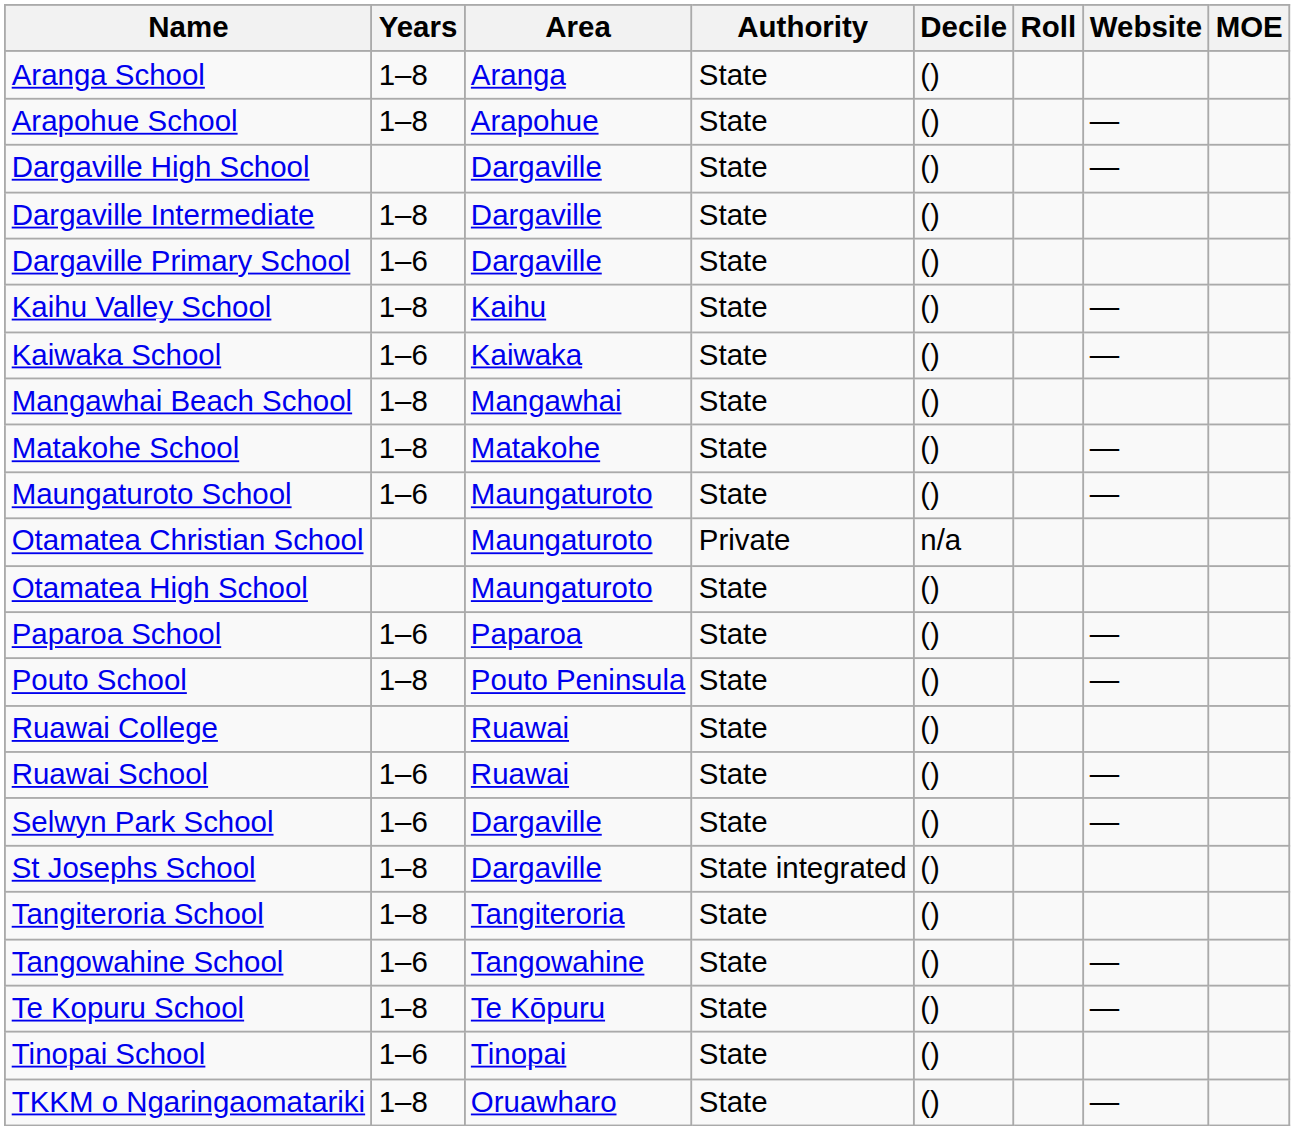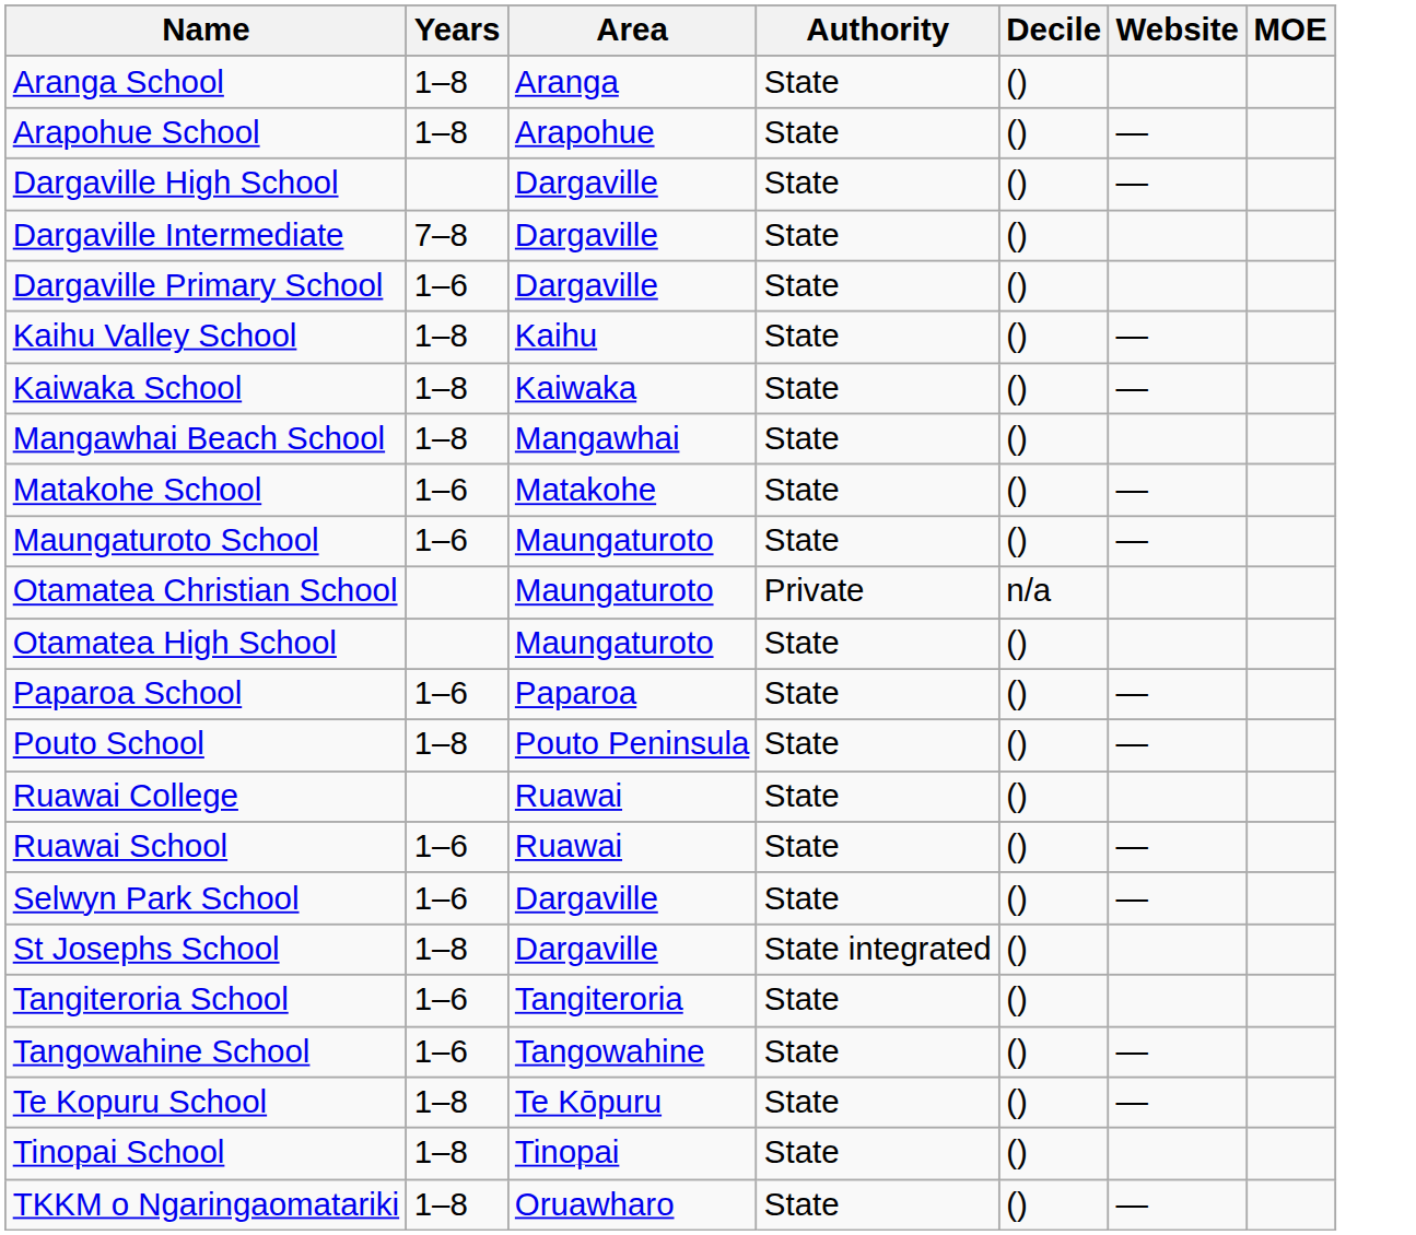 <table class="wikitable sortable">
 <tr>
 <th>Name</th>
 <th>Years</th>
 <th>Area</th>
 <th>Authority</th>
 <th>Decile</th>
-<th>Roll</th>
 <th class="unsortable">Website</th>
 <th>MOE</th>
 </tr>
 <tr>
 <td><a href='#'>Aranga School</a></td>
 <td>1–8</td>
 <td><a href='#'>Aranga</a></td>
 <td>State</td>
 <td> ()</td>
 <td></td>
 <td></td>
-<td></td>
 </tr>
 <tr>
 <td><a href='#'>Arapohue School</a></td>
 <td>1–8</td>
 <td><a href='#'>Arapohue</a></td>
 <td>State</td>
 <td> ()</td>
-<td></td>
 <td>—</td>
 <td></td>
 </tr>
 <tr>
 <td><a href='#'>Dargaville High School</a></td>
 <td></td>
 <td><a href='#'>Dargaville</a></td>
 <td>State</td>
 <td> ()</td>
-<td></td>
 <td>—</td>
 <td></td>
 </tr>
 <tr>
 <td><a href='#'>Dargaville Intermediate</a></td>
-<td>1–8</td>
+<td>7–8</td>
 <td><a href='#'>Dargaville</a></td>
 <td>State</td>
 <td> ()</td>
-<td></td>
 <td></td>
 <td></td>
 </tr>
 <tr>
 <td><a href='#'>Dargaville Primary School</a></td>
 <td>1–6</td>
 <td><a href='#'>Dargaville</a></td>
 <td>State</td>
 <td> ()</td>
 <td></td>
 <td></td>
-<td></td>
 </tr>
 <tr>
 <td><a href='#'>Kaihu Valley School</a></td>
 <td>1–8</td>
 <td><a href='#'>Kaihu</a></td>
 <td>State</td>
 <td> ()</td>
-<td></td>
 <td>—</td>
 <td></td>
 </tr>
 <tr>
 <td><a href='#'>Kaiwaka School</a></td>
-<td>1–6</td>
+<td>1–8</td>
 <td><a href='#'>Kaiwaka</a></td>
 <td>State</td>
 <td> ()</td>
-<td></td>
 <td>—</td>
 <td></td>
 </tr>
 <tr>
 <td><a href='#'>Mangawhai Beach School</a></td>
 <td>1–8</td>
 <td><a href='#'>Mangawhai</a></td>
 <td>State</td>
 <td> ()</td>
 <td></td>
 <td></td>
-<td></td>
 </tr>
 <tr>
 <td><a href='#'>Matakohe School</a></td>
-<td>1–8</td>
+<td>1–6</td>
 <td><a href='#'>Matakohe</a></td>
 <td>State</td>
 <td> ()</td>
-<td></td>
 <td>—</td>
 <td></td>
 </tr>
 <tr>
 <td><a href='#'>Maungaturoto School</a></td>
 <td>1–6</td>
 <td><a href='#'>Maungaturoto</a></td>
 <td>State</td>
 <td> ()</td>
-<td></td>
 <td>—</td>
 <td></td>
 </tr>
 <tr>
 <td><a href='#'>Otamatea Christian School</a></td>
 <td></td>
 <td><a href='#'>Maungaturoto</a></td>
 <td>Private</td>
 <td>n/a</td>
 <td></td>
 <td></td>
-<td></td>
 </tr>
 <tr>
 <td><a href='#'>Otamatea High School</a></td>
 <td></td>
 <td><a href='#'>Maungaturoto</a></td>
 <td>State</td>
 <td> ()</td>
 <td></td>
 <td></td>
-<td></td>
 </tr>
 <tr>
 <td><a href='#'>Paparoa School</a></td>
 <td>1–6</td>
 <td><a href='#'>Paparoa</a></td>
 <td>State</td>
 <td> ()</td>
-<td></td>
 <td>—</td>
 <td></td>
 </tr>
 <tr>
 <td><a href='#'>Pouto School</a></td>
 <td>1–8</td>
 <td><a href='#'>Pouto Peninsula</a></td>
 <td>State</td>
 <td> ()</td>
-<td></td>
 <td>—</td>
 <td></td>
 </tr>
 <tr>
 <td><a href='#'>Ruawai College</a></td>
 <td></td>
 <td><a href='#'>Ruawai</a></td>
 <td>State</td>
 <td> ()</td>
 <td></td>
 <td></td>
-<td></td>
 </tr>
 <tr>
 <td><a href='#'>Ruawai School</a></td>
 <td>1–6</td>
 <td><a href='#'>Ruawai</a></td>
 <td>State</td>
 <td> ()</td>
-<td></td>
 <td>—</td>
 <td></td>
 </tr>
 <tr>
 <td><a href='#'>Selwyn Park School</a></td>
 <td>1–6</td>
 <td><a href='#'>Dargaville</a></td>
 <td>State</td>
 <td> ()</td>
-<td></td>
 <td>—</td>
 <td></td>
 </tr>
 <tr>
 <td><a href='#'>St Josephs School</a></td>
 <td>1–8</td>
 <td><a href='#'>Dargaville</a></td>
 <td>State integrated</td>
 <td> ()</td>
 <td></td>
 <td></td>
-<td></td>
 </tr>
 <tr>
 <td><a href='#'>Tangiteroria School</a></td>
-<td>1–8</td>
+<td>1–6</td>
 <td><a href='#'>Tangiteroria</a></td>
 <td>State</td>
 <td> ()</td>
-<td></td>
 <td></td>
 <td></td>
 </tr>
 <tr>
 <td><a href='#'>Tangowahine School</a></td>
 <td>1–6</td>
 <td><a href='#'>Tangowahine</a></td>
 <td>State</td>
 <td> ()</td>
-<td></td>
 <td>—</td>
 <td></td>
 </tr>
 <tr>
 <td><a href='#'>Te Kopuru School</a></td>
 <td>1–8</td>
 <td><a href='#'>Te Kōpuru</a></td>
 <td>State</td>
 <td> ()</td>
-<td></td>
 <td>—</td>
 <td></td>
 </tr>
 <tr>
 <td><a href='#'>Tinopai School</a></td>
-<td>1–6</td>
+<td>1–8</td>
 <td><a href='#'>Tinopai</a></td>
 <td>State</td>
 <td> ()</td>
-<td></td>
 <td></td>
 <td></td>
 </tr>
 <tr>
 <td><a href='#'>TKKM o Ngaringaomatariki</a></td>
 <td>1–8</td>
 <td><a href='#'>Oruawharo</a></td>
 <td>State</td>
 <td> ()</td>
-<td></td>
 <td>—</td>
 <td></td>
 </tr>
 </table>
